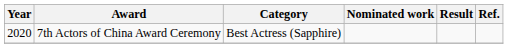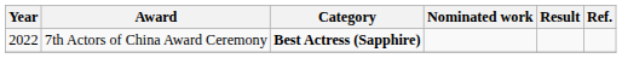 <table class="wikitable">
 <tr>
 <th>Year</th>
 <th>Award</th>
 <th>Category</th>
 <th>Nominated work</th>
 <th>Result</th>
 <th>Ref.</th>
 </tr>
 <tr>
-<td>2020</td>
+<td>2022</td>
 <td>7th Actors of China Award Ceremony</td>
-<td>Best Actress (Sapphire)</td>
+<td><strong>Best Actress (Sapphire)</strong></td>
 <td></td>
 <td></td>
 <td></td>
 </tr>
 <tr>
 </tr>
 </table>
